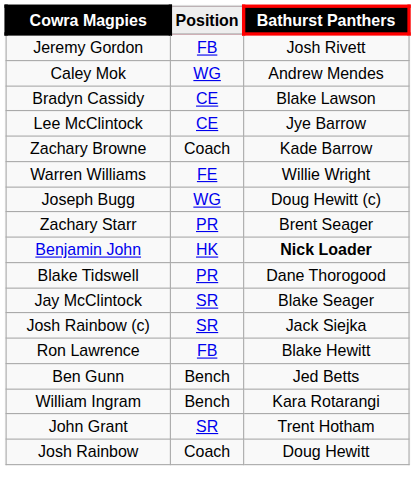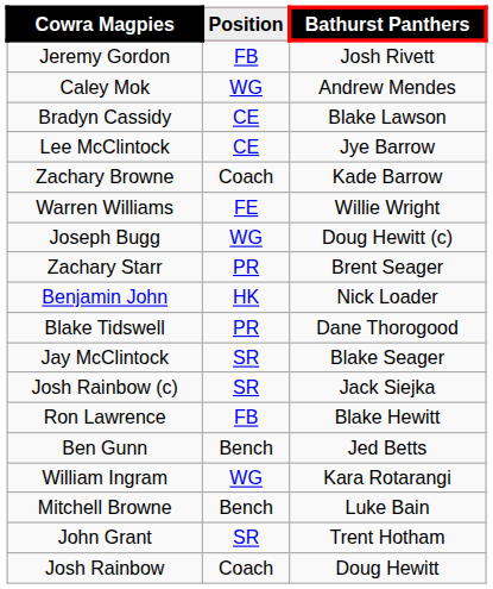 <table class="wikitable" style="float:right; font-size:90%; margin-left:1em;">
 <tr style="background:#f03;">
 <th align="centre" style="width:140px; border:3px solid black; background: black; color: white">Cowra Magpies</th>
 <th style="width:40px; text-align:center; background:#eee; color:black;">Position</th>
 <th align="centre" style="width:140px; border:3px solid red; background: black; color: white">Bathurst Panthers</th>
 </tr>
 <tr align=center>
 <td>Jeremy Gordon</td>
 <td><a href='#'>FB</a></td>
 <td>Josh Rivett</td>
 </tr>
 <tr align=center>
 <td>Caley Mok</td>
 <td><a href='#'>WG</a></td>
 <td>Andrew Mendes</td>
 </tr>
 <tr align=center>
 <td>Bradyn Cassidy</td>
 <td><a href='#'>CE</a></td>
 <td>Blake Lawson</td>
 </tr>
 <tr align=center>
 <td>Lee McClintock</td>
 <td><a href='#'>CE</a></td>
 <td>Jye Barrow</td>
 </tr>
 <tr align=center>
 <td>Zachary Browne</td>
 <td>Coach</td>
 <td>Kade Barrow</td>
 </tr>
 <tr align=center>
 <td>Warren Williams</td>
 <td><a href='#'>FE</a></td>
 <td>Willie Wright</td>
 </tr>
 <tr align=center>
 <td>Joseph Bugg</td>
 <td><a href='#'>WG</a></td>
 <td>Doug Hewitt (c)</td>
 </tr>
 <tr align=center>
 <td>Zachary Starr</td>
 <td><a href='#'>PR</a></td>
 <td>Brent Seager</td>
 </tr>
 <tr align=center>
 <td><a href='#'>Benjamin John</a></td>
 <td><a href='#'>HK</a></td>
-<td><strong>Nick Loader</strong></td>
+<td>Nick Loader</td>
 </tr>
 <tr align=center>
 <td>Blake Tidswell</td>
 <td><a href='#'>PR</a></td>
 <td>Dane Thorogood</td>
 </tr>
 <tr align=center>
 <td>Jay McClintock</td>
 <td><a href='#'>SR</a></td>
 <td>Blake Seager</td>
 </tr>
 <tr align=center>
 <td>Josh Rainbow (c)</td>
 <td><a href='#'>SR</a></td>
 <td>Jack Siejka</td>
 </tr>
 <tr align=center>
 <td>Ron Lawrence</td>
 <td><a href='#'>FB</a></td>
 <td>Blake Hewitt</td>
 </tr>
 <tr align=center>
 <td>Ben Gunn</td>
 <td>Bench</td>
 <td>Jed Betts</td>
 </tr>
 <tr align=center>
 <td>William Ingram</td>
+<td><a href='#'>WG</a></td>
+<td>Kara Rotarangi</td>
+</tr>
+<tr align=center>
+<td>Mitchell Browne</td>
 <td>Bench</td>
-<td>Kara Rotarangi</td>
+<td>Luke Bain</td>
 </tr>
 <tr align=center>
 <td>John Grant</td>
 <td><a href='#'>SR</a></td>
 <td>Trent Hotham</td>
 </tr>
 <tr align=center>
 <td>Josh Rainbow</td>
 <td>Coach</td>
 <td>Doug Hewitt</td>
 </tr>
 </table>
